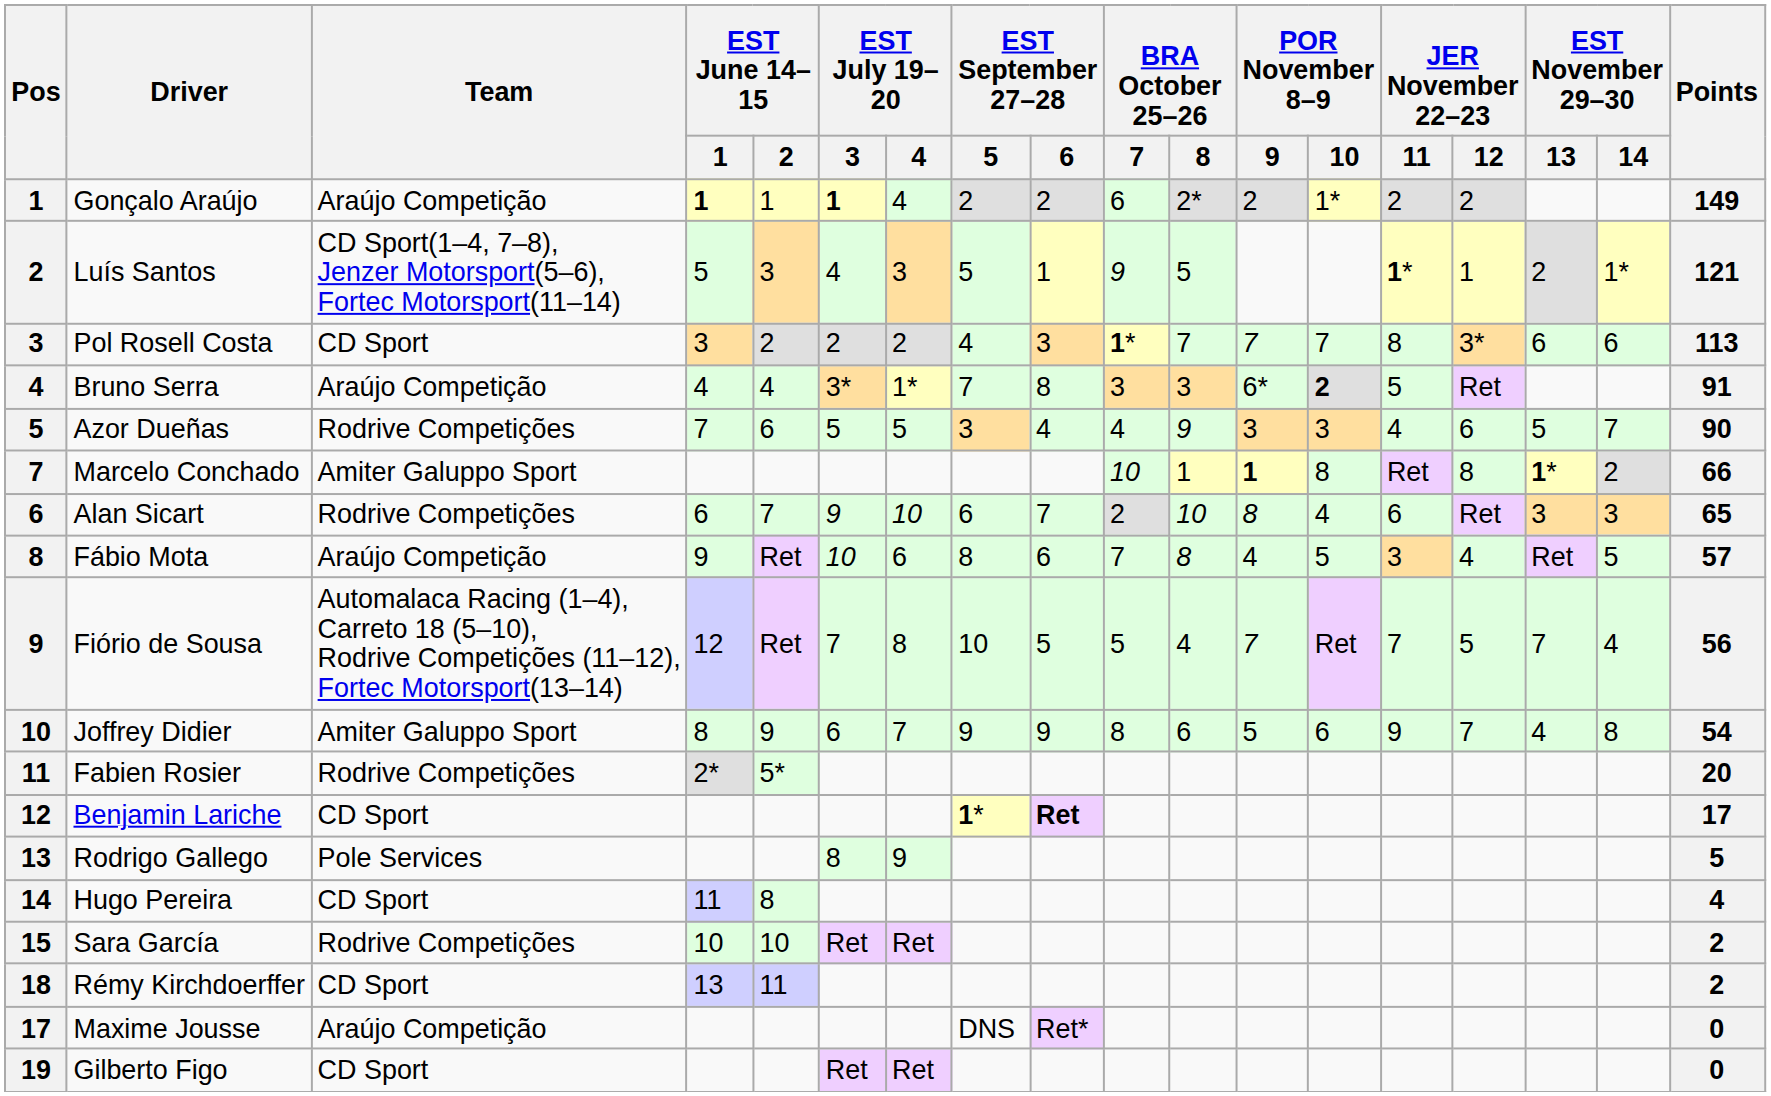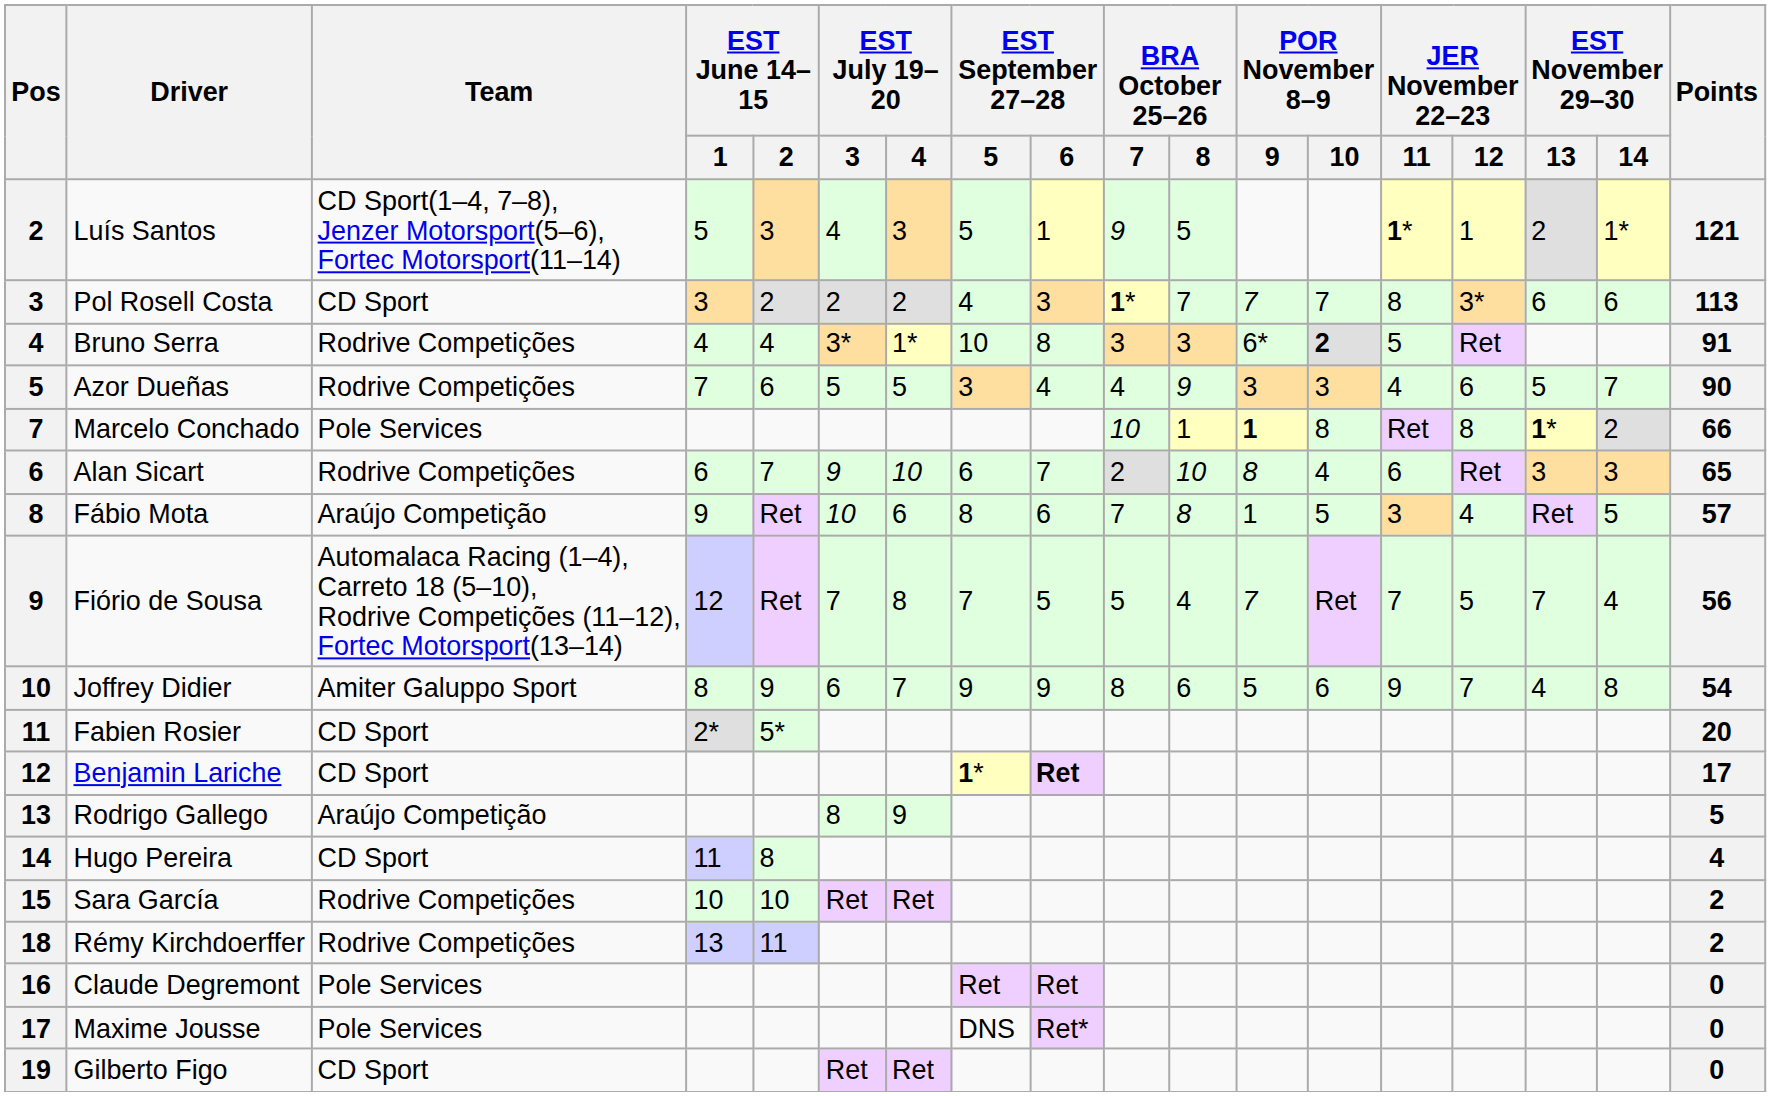 <table class="wikitable" style="font-size:85%">
 <tr>
 <th rowspan=2>Pos</th>
 <th rowspan=2>Driver</th>
 <th rowspan=2>Team</th>
 <th colspan=2> <a href='#'>EST</a><br>June 14–15</th>
 <th colspan=2> <a href='#'>EST</a><br>July 19–20</th>
 <th colspan=2> <a href='#'>EST</a><br>September 27–28<br></th>
 <th colspan=2><br><a href='#'>BRA</a><br>October 25–26</th>
 <th colspan=2> <a href='#'>POR</a><br>November 8–9</th>
 <th colspan=2><br><a href='#'>JER</a><br>November 22–23<br></th>
 <th colspan=2> <a href='#'>EST</a><br>November 29–30<br></th>
 <th rowspan=2>Points</th>
 </tr>
 <tr>
 <th width="27">1</th>
 <th width="27">2</th>
 <th width="27">3</th>
 <th width="27">4</th>
 <th width="27">5</th>
 <th width="27">6</th>
 <th width="27">7</th>
 <th width="27">8</th>
 <th width="27">9</th>
 <th width="27">10</th>
 <th width="27">11</th>
 <th width="27">12</th>
 <th width="27">13</th>
 <th width="27">14</th>
-</tr>
-<tr>
-<th>1</th>
-<td> Gonçalo Araújo</td>
-<td>Araújo Competição</td>
-<td style="background:#FFFFBF;"><strong>1</strong></td>
-<td style="background:#FFFFBF;">1</td>
-<td style="background:#FFFFBF;"><strong>1</strong></td>
-<td style="background:#DFFFDF;">4</td>
-<td style="background:#DFDFDF;">2</td>
-<td style="background:#DFDFDF;">2</td>
-<td style="background:#DFFFDF;">6</td>
-<td style="background:#DFDFDF;">2*</td>
-<td style="background:#DFDFDF;">2</td>
-<td style="background:#FFFFBF;">1*</td>
-<td style="background:#DFDFDF;">2</td>
-<td style="background:#DFDFDF;">2</td>
-<td></td>
-<td></td>
-<th>149</th>
 </tr>
 <tr>
 <th>2</th>
 <td> Luís Santos</td>
 <td>CD Sport(1–4, 7–8),<br><a href='#'>Jenzer Motorsport</a>(5–6),<br><a href='#'>Fortec Motorsport</a>(11–14)</td>
 <td style="background:#DFFFDF;">5</td>
 <td style="background:#FFDF9F;">3</td>
 <td style="background:#DFFFDF;">4</td>
 <td style="background:#FFDF9F;">3</td>
 <td style="background:#DFFFDF;">5</td>
 <td style="background:#FFFFBF;">1</td>
 <td style="background:#DFFFDF;"><em>9</em></td>
 <td style="background:#DFFFDF;">5</td>
 <td></td>
 <td></td>
 <td style="background:#FFFFBF;"><strong>1</strong>*</td>
 <td style="background:#FFFFBF;">1</td>
 <td style="background:#DFDFDF;">2</td>
 <td style="background:#FFFFBF;">1*</td>
 <th>121</th>
 </tr>
 <tr>
 <th>3</th>
 <td> Pol Rosell Costa</td>
 <td>CD Sport</td>
 <td style="background:#FFDF9F;">3</td>
 <td style="background:#DFDFDF;">2</td>
 <td style="background:#DFDFDF;">2</td>
 <td style="background:#DFDFDF;">2</td>
 <td style="background:#DFFFDF;">4</td>
 <td style="background:#FFDF9F;">3</td>
 <td style="background:#FFFFBF;"><strong>1</strong>*</td>
 <td style="background:#DFFFDF;">7</td>
 <td style="background:#DFFFDF;"><em>7</em></td>
 <td style="background:#DFFFDF;">7</td>
 <td style="background:#DFFFDF;">8</td>
 <td style="background:#FFDF9F;">3*</td>
 <td style="background:#DFFFDF;">6</td>
 <td style="background:#DFFFDF;">6</td>
 <th>113</th>
 </tr>
 <tr>
 <th>4</th>
 <td> Bruno Serra</td>
-<td>Araújo Competição</td>
+<td>Rodrive Competições</td>
 <td style="background:#DFFFDF;">4</td>
 <td style="background:#DFFFDF;">4</td>
 <td style="background:#FFDF9F;">3*</td>
 <td style="background:#FFFFBF;">1*</td>
-<td style="background:#DFFFDF;">7</td>
+<td style="background:#DFFFDF;">10</td>
 <td style="background:#DFFFDF;">8</td>
 <td style="background:#FFDF9F;">3</td>
 <td style="background:#FFDF9F;">3</td>
 <td style="background:#DFFFDF;">6*</td>
 <td style="background:#DFDFDF;"><strong>2</strong></td>
 <td style="background:#DFFFDF;">5</td>
 <td style="background:#EFCFFF;">Ret</td>
 <td></td>
 <td></td>
 <th>91</th>
 </tr>
 <tr>
 <th>5</th>
 <td> Azor Dueñas</td>
 <td>Rodrive Competições</td>
 <td style="background:#DFFFDF;">7</td>
 <td style="background:#DFFFDF;">6</td>
 <td style="background:#DFFFDF;">5</td>
 <td style="background:#DFFFDF;">5</td>
 <td style="background:#FFDF9F;">3</td>
 <td style="background:#DFFFDF;">4</td>
 <td style="background:#DFFFDF;">4</td>
 <td style="background:#DFFFDF;"><em>9</em></td>
 <td style="background:#FFDF9F;">3</td>
 <td style="background:#FFDF9F;">3</td>
 <td style="background:#DFFFDF;">4</td>
 <td style="background:#DFFFDF;">6</td>
 <td style="background:#DFFFDF;">5</td>
 <td style="background:#DFFFDF;">7</td>
 <th>90</th>
 </tr>
 <tr>
 <th>7</th>
 <td> Marcelo Conchado</td>
-<td>Amiter Galuppo Sport</td>
+<td>Pole Services</td>
 <td></td>
 <td></td>
 <td></td>
 <td></td>
 <td></td>
 <td></td>
 <td style="background:#DFFFDF;"><em>10</em></td>
 <td style="background:#FFFFBF;">1</td>
 <td style="background:#FFFFBF;"><strong>1</strong></td>
 <td style="background:#DFFFDF;">8</td>
 <td style="background:#EFCFFF;">Ret</td>
 <td style="background:#DFFFDF;">8</td>
 <td style="background:#FFFFBF;"><strong>1</strong>*</td>
 <td style="background:#DFDFDF;">2</td>
 <th>66</th>
 </tr>
 <tr>
 <th>6</th>
 <td> Alan Sicart</td>
 <td>Rodrive Competições</td>
 <td style="background:#DFFFDF;">6</td>
 <td style="background:#DFFFDF;">7</td>
 <td style="background:#DFFFDF;"><em>9</em></td>
 <td style="background:#DFFFDF;"><em>10</em></td>
 <td style="background:#DFFFDF;">6</td>
 <td style="background:#DFFFDF;">7</td>
 <td style="background:#DFDFDF;">2</td>
 <td style="background:#DFFFDF;"><em>10</em></td>
 <td style="background:#DFFFDF;"><em>8</em></td>
 <td style="background:#DFFFDF;">4</td>
 <td style="background:#DFFFDF;">6</td>
 <td style="background:#EFCFFF;">Ret</td>
 <td style="background:#FFDF9F;">3</td>
 <td style="background:#FFDF9F;">3</td>
 <th>65</th>
 </tr>
 <tr>
 <th>8</th>
 <td> Fábio Mota</td>
 <td>Araújo Competição</td>
 <td style="background:#DFFFDF;">9</td>
 <td style="background:#EFCFFF;">Ret</td>
 <td style="background:#DFFFDF;"><em>10</em></td>
 <td style="background:#DFFFDF;">6</td>
 <td style="background:#DFFFDF;">8</td>
 <td style="background:#DFFFDF;">6</td>
 <td style="background:#DFFFDF;">7</td>
 <td style="background:#DFFFDF;"><em>8</em></td>
-<td style="background:#DFFFDF;">4</td>
+<td style="background:#DFFFDF;">1</td>
 <td style="background:#DFFFDF;">5</td>
 <td style="background:#FFDF9F;">3</td>
 <td style="background:#DFFFDF;">4</td>
 <td style="background:#EFCFFF;">Ret</td>
 <td style="background:#DFFFDF;">5</td>
 <th>57</th>
 </tr>
 <tr>
 <th>9</th>
 <td> Fiório de Sousa</td>
 <td>Automalaca Racing (1–4),<br>Carreto 18 (5–10),<br>Rodrive Competições (11–12),<br><a href='#'>Fortec Motorsport</a>(13–14)</td>
 <td style="background:#CFCFFF;">12</td>
 <td style="background:#EFCFFF;">Ret</td>
 <td style="background:#DFFFDF;">7</td>
 <td style="background:#DFFFDF;">8</td>
-<td style="background:#DFFFDF;">10</td>
+<td style="background:#DFFFDF;">7</td>
 <td style="background:#DFFFDF;">5</td>
 <td style="background:#DFFFDF;">5</td>
 <td style="background:#DFFFDF;">4</td>
 <td style="background:#DFFFDF;"><em>7</em></td>
 <td style="background:#EFCFFF;">Ret</td>
 <td style="background:#DFFFDF;">7</td>
 <td style="background:#DFFFDF;">5</td>
 <td style="background:#DFFFDF;">7</td>
 <td style="background:#DFFFDF;">4</td>
 <th>56</th>
 </tr>
 <tr>
 <th>10</th>
 <td> Joffrey Didier</td>
 <td>Amiter Galuppo Sport</td>
 <td style="background:#DFFFDF;">8</td>
 <td style="background:#DFFFDF;">9</td>
 <td style="background:#DFFFDF;">6</td>
 <td style="background:#DFFFDF;">7</td>
 <td style="background:#DFFFDF;">9</td>
 <td style="background:#DFFFDF;">9</td>
 <td style="background:#DFFFDF;">8</td>
 <td style="background:#DFFFDF;">6</td>
 <td style="background:#DFFFDF;">5</td>
 <td style="background:#DFFFDF;">6</td>
 <td style="background:#DFFFDF;">9</td>
 <td style="background:#DFFFDF;">7</td>
 <td style="background:#DFFFDF;">4</td>
 <td style="background:#DFFFDF;">8</td>
 <th>54</th>
 </tr>
 <tr>
 <th>11</th>
 <td> Fabien Rosier</td>
-<td>Rodrive Competições</td>
+<td>CD Sport</td>
 <td style="background:#DFDFDF;">2*</td>
 <td style="background:#DFFFDF;">5*</td>
 <td></td>
 <td></td>
 <td></td>
 <td></td>
 <td></td>
 <td></td>
 <td></td>
 <td></td>
 <td></td>
 <td></td>
 <td></td>
 <td></td>
 <th>20</th>
 </tr>
 <tr>
 <th>12</th>
 <td> <a href='#'>Benjamin Lariche</a></td>
 <td>CD Sport</td>
 <td></td>
 <td></td>
 <td></td>
 <td></td>
 <td style="background:#FFFFBF;"><strong>1</strong>*</td>
 <td style="background:#EFCFFF;"><strong>Ret</strong></td>
 <td></td>
 <td></td>
 <td></td>
 <td></td>
 <td></td>
 <td></td>
 <td></td>
 <td></td>
 <th>17</th>
 </tr>
 <tr>
 <th>13</th>
 <td> Rodrigo Gallego</td>
-<td>Pole Services</td>
+<td>Araújo Competição</td>
 <td></td>
 <td></td>
 <td style="background:#DFFFDF;">8</td>
 <td style="background:#DFFFDF;">9</td>
 <td></td>
 <td></td>
 <td></td>
 <td></td>
 <td></td>
 <td></td>
 <td></td>
 <td></td>
 <td></td>
 <td></td>
 <th>5</th>
 </tr>
 <tr>
 <th>14</th>
 <td> Hugo Pereira </td>
 <td>CD Sport</td>
 <td style="background:#CFCFFF;">11</td>
 <td style="background:#DFFFDF;">8</td>
 <td></td>
 <td></td>
 <td></td>
 <td></td>
 <td></td>
 <td></td>
 <td></td>
 <td></td>
 <td></td>
 <td></td>
 <td></td>
 <td></td>
 <th>4</th>
 </tr>
 <tr>
 <th>15</th>
 <td> Sara García</td>
 <td>Rodrive Competições</td>
 <td style="background:#DFFFDF;">10</td>
 <td style="background:#DFFFDF;">10</td>
 <td style="background:#EFCFFF;">Ret</td>
 <td style="background:#EFCFFF;">Ret</td>
 <td></td>
 <td></td>
 <td></td>
 <td></td>
 <td></td>
 <td></td>
 <td></td>
 <td></td>
 <td></td>
 <td></td>
 <th>2</th>
 </tr>
 <tr>
 <th>18</th>
 <td> Rémy Kirchdoerffer </td>
-<td>CD Sport</td>
+<td>Rodrive Competições</td>
 <td style="background:#CFCFFF;">13</td>
 <td style="background:#CFCFFF;">11</td>
 <td></td>
 <td></td>
 <td></td>
 <td></td>
 <td></td>
 <td></td>
 <td></td>
 <td></td>
 <td></td>
 <td></td>
 <td></td>
 <td></td>
 <th>2</th>
 </tr>
 <tr>
+<th>16</th>
+<td> Claude Degremont</td>
+<td>Pole Services</td>
+<td></td>
+<td></td>
+<td></td>
+<td></td>
+<td style="background:#EFCFFF;">Ret</td>
+<td style="background:#EFCFFF;">Ret</td>
+<td></td>
+<td></td>
+<td></td>
+<td></td>
+<td></td>
+<td></td>
+<td></td>
+<td></td>
+<th>0</th>
+</tr>
+<tr>
 <th>17</th>
 <td> Maxime Jousse</td>
-<td>Araújo Competição</td>
+<td>Pole Services</td>
 <td></td>
 <td></td>
 <td></td>
 <td></td>
 <td>DNS</td>
 <td style="background:#EFCFFF;">Ret*</td>
 <td></td>
 <td></td>
 <td></td>
 <td></td>
 <td></td>
 <td></td>
 <td></td>
 <td></td>
 <th>0</th>
 </tr>
 <tr>
 <th>19</th>
 <td> Gilberto Figo </td>
 <td>CD Sport</td>
 <td></td>
 <td></td>
 <td style="background:#EFCFFF;">Ret</td>
 <td style="background:#EFCFFF;">Ret</td>
 <td></td>
 <td></td>
 <td></td>
 <td></td>
 <td></td>
 <td></td>
 <td></td>
 <td></td>
 <td></td>
 <td></td>
 <th>0</th>
 </tr>
 </table>
